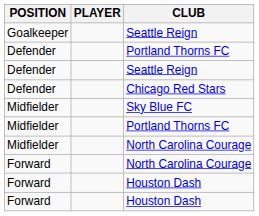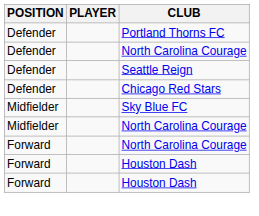 <table class="wikitable sortable">
 <tr>
 <th>POSITION</th>
 <th>PLAYER</th>
 <th>CLUB</th>
 </tr>
 <tr>
-<td>Goalkeeper</td>
+<td>Defender</td>
 <td> </td>
-<td><a href='#'>Seattle Reign</a></td>
+<td><a href='#'>Portland Thorns FC</a></td>
 </tr>
 <tr>
 <td>Defender</td>
 <td> </td>
-<td><a href='#'>Portland Thorns FC</a></td>
+<td><a href='#'>North Carolina Courage</a></td>
 </tr>
 <tr>
 <td>Defender</td>
 <td> </td>
 <td><a href='#'>Seattle Reign</a></td>
 </tr>
 <tr>
 <td>Defender</td>
 <td> </td>
 <td><a href='#'>Chicago Red Stars</a></td>
 </tr>
 <tr>
 <td>Midfielder</td>
 <td> </td>
 <td><a href='#'>Sky Blue FC</a></td>
-</tr>
-<tr>
-<td>Midfielder</td>
-<td> </td>
-<td><a href='#'>Portland Thorns FC</a></td>
 </tr>
 <tr>
 <td>Midfielder</td>
 <td> </td>
 <td><a href='#'>North Carolina Courage</a></td>
 </tr>
 <tr>
 <td>Forward</td>
 <td> </td>
 <td><a href='#'>North Carolina Courage</a></td>
 </tr>
 <tr>
 <td>Forward</td>
 <td> </td>
 <td><a href='#'>Houston Dash</a></td>
 </tr>
 <tr>
 <td>Forward</td>
 <td> </td>
 <td><a href='#'>Houston Dash</a></td>
 </tr>
 </table>
